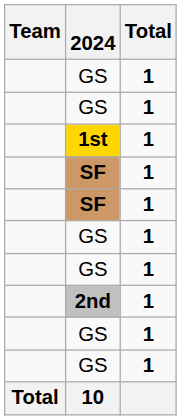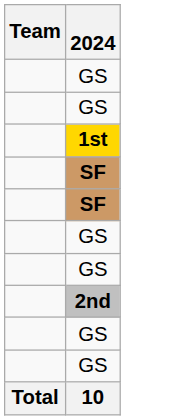 <table class=wikitable style="text-align:center">
 <tr>
 <th>Team</th>
 <th><br>2024</th>
-<th>Total</th>
 </tr>
 <tr>
 <td align=left></td>
 <td>GS</td>
-<td><strong>1</strong></td>
 </tr>
 <tr>
 <td align=left></td>
 <td>GS</td>
-<td><strong>1</strong></td>
 </tr>
 <tr>
 <td align=left></td>
 <td bgcolor=gold><strong>1st</strong></td>
-<td><strong>1</strong></td>
 </tr>
 <tr>
 <td align=left></td>
 <td bgcolor=cc9966><strong>SF</strong></td>
-<td><strong>1</strong></td>
 </tr>
 <tr>
 <td align=left></td>
 <td bgcolor=cc9966><strong>SF</strong></td>
-<td><strong>1</strong></td>
 </tr>
 <tr>
 <td align=left></td>
 <td>GS</td>
-<td><strong>1</strong></td>
 </tr>
 <tr>
 <td align=left></td>
 <td>GS</td>
-<td><strong>1</strong></td>
 </tr>
 <tr>
 <td align=left></td>
 <td bgcolor=silver><strong>2nd</strong></td>
-<td><strong>1</strong></td>
 </tr>
 <tr>
 <td align=left></td>
 <td>GS</td>
-<td><strong>1</strong></td>
 </tr>
 <tr>
 <td align=left></td>
 <td>GS</td>
-<td><strong>1</strong></td>
 </tr>
 <tr>
 <th>Total</th>
 <th>10</th>
-<th></th>
 </tr>
 </table>
